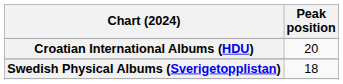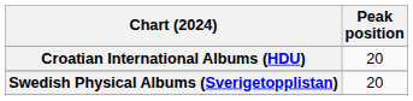 <table class="wikitable sortable plainrowheaders" style="text-align:center">
 <tr>
 <th scope="col">Chart (2024)</th>
 <th scope="col">Peak<br>position</th>
 </tr>
 <tr>
 </tr>
 <tr>
 </tr>
 <tr>
 </tr>
 <tr>
 <th scope="row">Croatian International Albums (<a href='#'>HDU</a>)</th>
 <td>20</td>
 </tr>
 <tr>
 </tr>
 <tr>
 </tr>
 <tr>
 </tr>
 <tr>
 </tr>
 <tr>
 </tr>
 <tr>
 <th scope="row">Swedish Physical Albums (<a href='#'>Sverigetopplistan</a>)</th>
-<td>18</td>
+<td>20</td>
 </tr>
 <tr>
 </tr>
 <tr>
 </tr>
 <tr>
 </tr>
 <tr>
 </tr>
 </table>
